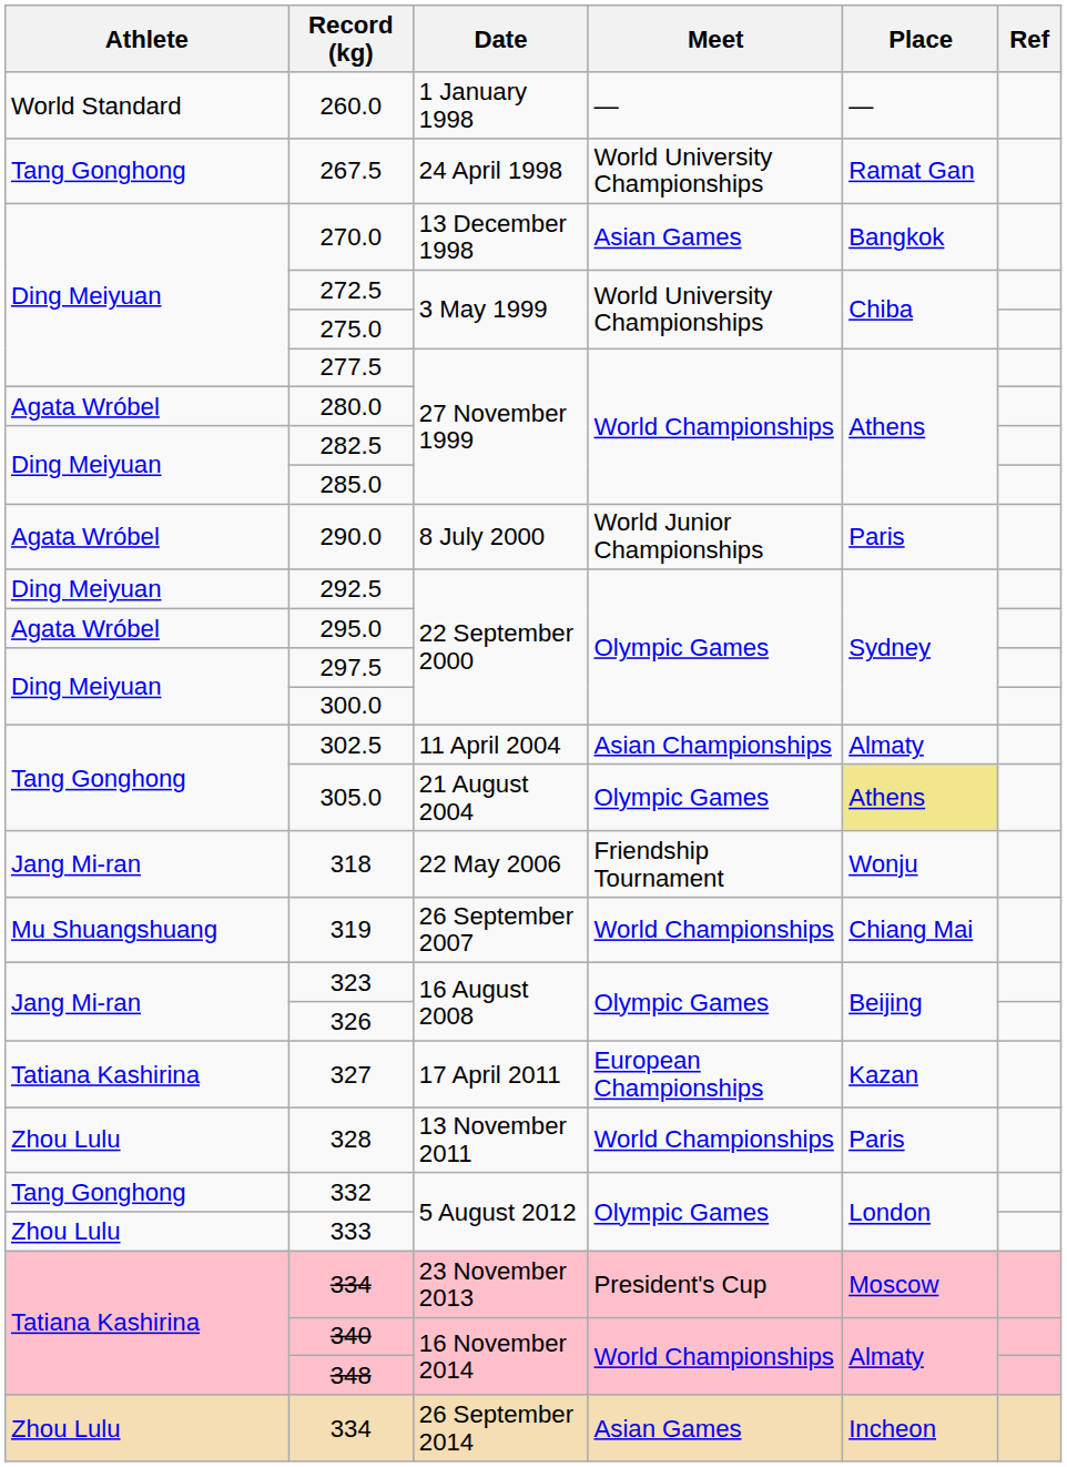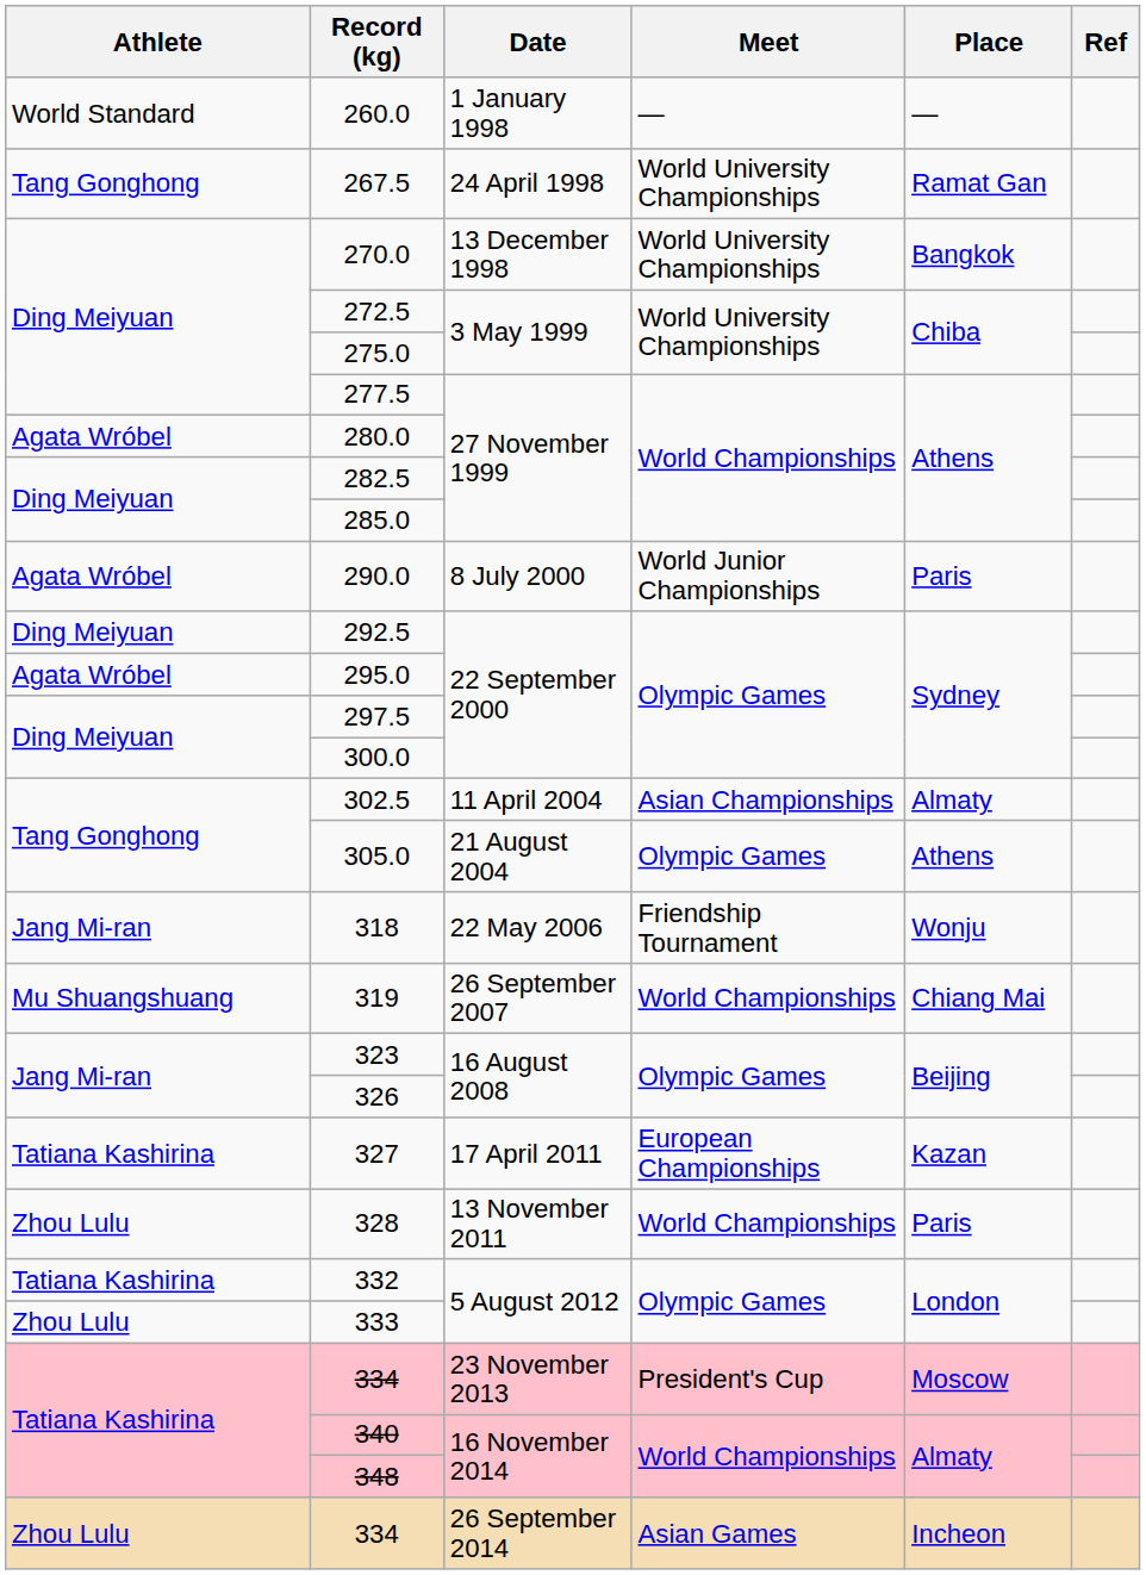 <table class="wikitable" style="font-size:90%; width: 70%;">
 <tr>
 <th width=20%>Athlete</th>
 <th width=8%>Record (kg)</th>
 <th width=12%>Date</th>
 <th width=18%>Meet</th>
 <th width=11%>Place</th>
 <th width=3%>Ref</th>
 </tr>
 <tr>
 <td>World Standard</td>
 <td align="center">260.0</td>
 <td>1 January 1998</td>
 <td>—</td>
 <td>—</td>
 <td></td>
 </tr>
 <tr>
 <td> <a href='#'>Tang Gonghong</a></td>
 <td align="center">267.5</td>
 <td>24 April 1998</td>
 <td>World University Championships</td>
 <td><a href='#'>Ramat Gan</a></td>
 <td></td>
 </tr>
 <tr>
 <td rowspan=4> <a href='#'>Ding Meiyuan</a></td>
 <td align="center">270.0</td>
 <td>13 December 1998</td>
-<td><a href='#'>Asian Games</a></td>
+<td>World University Championships</td>
 <td><a href='#'>Bangkok</a></td>
 <td></td>
 </tr>
 <tr>
 <td align="center">272.5</td>
 <td rowspan=2>3 May 1999</td>
 <td rowspan=2>World University Championships</td>
 <td rowspan=2><a href='#'>Chiba</a></td>
 <td></td>
 </tr>
 <tr>
 <td align="center">275.0</td>
 <td></td>
 </tr>
 <tr>
 <td align="center">277.5</td>
 <td rowspan=4>27 November 1999</td>
 <td rowspan=4><a href='#'>World Championships</a></td>
 <td rowspan=4><a href='#'>Athens</a></td>
 <td></td>
 </tr>
 <tr>
 <td> <a href='#'>Agata Wróbel</a></td>
 <td align="center">280.0</td>
 <td></td>
 </tr>
 <tr>
 <td rowspan=2> <a href='#'>Ding Meiyuan</a></td>
 <td align="center">282.5</td>
 <td></td>
 </tr>
 <tr>
 <td align="center">285.0</td>
 <td></td>
 </tr>
 <tr>
 <td> <a href='#'>Agata Wróbel</a></td>
 <td align="center">290.0</td>
 <td>8 July 2000</td>
 <td>World Junior Championships</td>
 <td><a href='#'>Paris</a></td>
 <td></td>
 </tr>
 <tr>
 <td> <a href='#'>Ding Meiyuan</a></td>
 <td align="center">292.5</td>
 <td rowspan=4>22 September 2000</td>
 <td rowspan=4><a href='#'>Olympic Games</a></td>
 <td rowspan=4><a href='#'>Sydney</a></td>
 <td></td>
 </tr>
 <tr>
 <td> <a href='#'>Agata Wróbel</a></td>
 <td align="center">295.0</td>
 <td></td>
 </tr>
 <tr>
 <td rowspan=2> <a href='#'>Ding Meiyuan</a></td>
 <td align="center">297.5</td>
 <td></td>
 </tr>
 <tr>
 <td align="center">300.0</td>
 <td></td>
 </tr>
 <tr>
 <td rowspan=2> <a href='#'>Tang Gonghong</a></td>
 <td align="center">302.5</td>
 <td>11 April 2004</td>
 <td><a href='#'>Asian Championships</a></td>
 <td><a href='#'>Almaty</a></td>
 <td></td>
 </tr>
 <tr>
 <td align="center">305.0</td>
 <td>21 August 2004</td>
 <td><a href='#'>Olympic Games</a></td>
-<td style="background: khaki;"><a href='#'>Athens</a></td>
+<td><a href='#'>Athens</a></td>
 <td></td>
 </tr>
 <tr>
 <td> <a href='#'>Jang Mi-ran</a></td>
 <td align="center">318</td>
 <td>22 May 2006</td>
 <td>Friendship Tournament</td>
 <td><a href='#'>Wonju</a></td>
 <td></td>
 </tr>
 <tr>
 <td> <a href='#'>Mu Shuangshuang</a></td>
 <td align="center">319</td>
 <td>26 September 2007</td>
 <td><a href='#'>World Championships</a></td>
 <td><a href='#'>Chiang Mai</a></td>
 <td></td>
 </tr>
 <tr>
 <td rowspan=2> <a href='#'>Jang Mi-ran</a></td>
 <td align="center">323</td>
 <td rowspan=2>16 August 2008</td>
 <td rowspan=2><a href='#'>Olympic Games</a></td>
 <td rowspan=2><a href='#'>Beijing</a></td>
 <td></td>
 </tr>
 <tr>
 <td align="center">326</td>
 <td></td>
 </tr>
 <tr>
 <td> <a href='#'>Tatiana Kashirina</a></td>
 <td align="center">327</td>
 <td>17 April 2011</td>
 <td><a href='#'>European Championships</a></td>
 <td><a href='#'>Kazan</a></td>
 <td></td>
 </tr>
 <tr>
 <td> <a href='#'>Zhou Lulu</a></td>
 <td align="center">328</td>
 <td>13 November 2011</td>
 <td><a href='#'>World Championships</a></td>
 <td><a href='#'>Paris</a></td>
 <td></td>
 </tr>
 <tr>
-<td> <a href='#'>Tang Gonghong</a></td>
+<td> <a href='#'>Tatiana Kashirina</a></td>
 <td align="center">332</td>
 <td rowspan=2>5 August 2012</td>
 <td rowspan=2><a href='#'>Olympic Games</a></td>
 <td rowspan=2><a href='#'>London</a></td>
 <td></td>
 </tr>
 <tr>
 <td> <a href='#'>Zhou Lulu</a></td>
 <td align="center">333</td>
 <td></td>
 </tr>
 <tr bgcolor=pink>
 <td rowspan=3> <a href='#'>Tatiana Kashirina</a></td>
 <td align="center"><s>334</s></td>
 <td>23 November 2013</td>
 <td>President's Cup</td>
 <td><a href='#'>Moscow</a></td>
 <td></td>
 </tr>
 <tr bgcolor=pink>
 <td align="center"><s>340</s></td>
 <td rowspan=2>16 November 2014</td>
 <td rowspan=2><a href='#'>World Championships</a></td>
 <td rowspan=2><a href='#'>Almaty</a></td>
 <td></td>
 </tr>
 <tr bgcolor=pink>
 <td align="center"><s>348</s></td>
 <td></td>
 </tr>
 <tr bgcolor=Wheat>
 <td> <a href='#'>Zhou Lulu</a> </td>
 <td align="center">334</td>
 <td>26 September 2014</td>
 <td><a href='#'>Asian Games</a></td>
 <td><a href='#'>Incheon</a></td>
 <td></td>
 </tr>
 </table>
